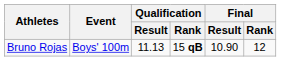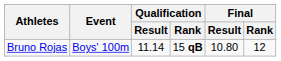 <table class="wikitable" border="1" style="font-size:90%">
 <tr>
 <th rowspan=2>Athletes</th>
 <th rowspan=2>Event</th>
 <th colspan=2>Qualification</th>
 <th colspan=2>Final</th>
 </tr>
 <tr>
 <th>Result</th>
 <th>Rank</th>
 <th>Result</th>
 <th>Rank</th>
 </tr>
 <tr>
 <td><a href='#'>Bruno Rojas</a></td>
 <td><a href='#'>Boys' 100m</a></td>
-<td align=center>11.13</td>
+<td align=center>11.14</td>
 <td align=center>15 <strong>qB</strong></td>
-<td align=center>10.90</td>
+<td align=center>10.80</td>
 <td align=center>12</td>
 </tr>
 </table>
